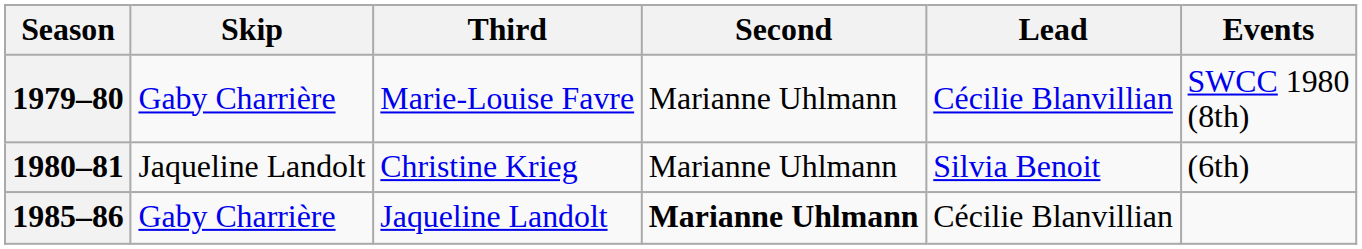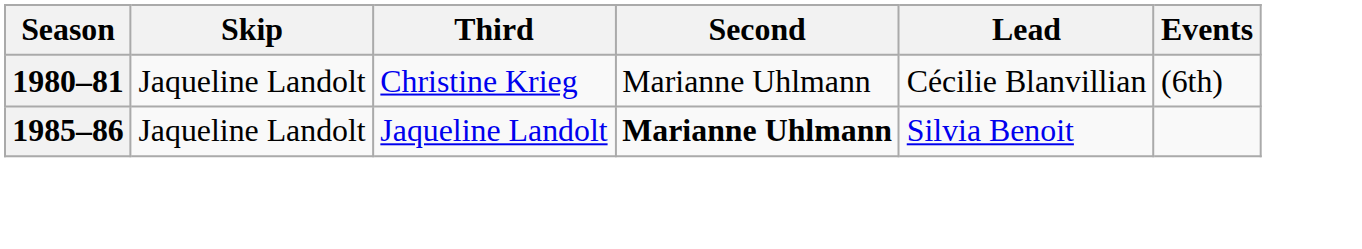 <table class="wikitable">
 <tr>
 <th scope="col">Season</th>
 <th scope="col">Skip</th>
 <th scope="col">Third</th>
 <th scope="col">Second</th>
 <th scope="col">Lead</th>
 <th scope="col">Events</th>
 </tr>
 <tr>
-<th scope="row">1979–80</th>
-<td><a href='#'>Gaby Charrière</a></td>
-<td><a href='#'>Marie-Louise Favre</a></td>
-<td>Marianne Uhlmann</td>
-<td><a href='#'>Cécilie Blanvillian</a></td>
-<td><a href='#'>SWCC</a> 1980 <br> (8th)</td>
-</tr>
-<tr>
 <th scope="row">1980–81</th>
 <td>Jaqueline Landolt</td>
 <td><a href='#'>Christine Krieg</a></td>
 <td>Marianne Uhlmann</td>
-<td><a href='#'>Silvia Benoit</a></td>
+<td>Cécilie Blanvillian</td>
 <td> (6th)</td>
 </tr>
 <tr>
 <th scope="row">1985–86</th>
-<td><a href='#'>Gaby Charrière</a></td>
+<td>Jaqueline Landolt</td>
 <td><a href='#'>Jaqueline Landolt</a></td>
 <td><strong>Marianne Uhlmann</strong></td>
-<td>Cécilie Blanvillian</td>
+<td><a href='#'>Silvia Benoit</a></td>
 <td> </td>
 </tr>
 </table>
